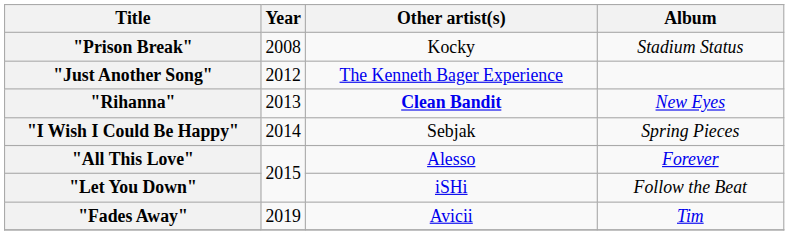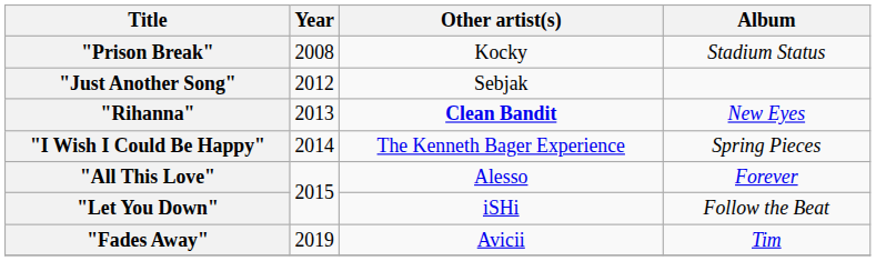 <table class="wikitable plainrowheaders" style="text-align:center;">
 <tr>
 <th scope="col" style="width:14em;">Title</th>
 <th scope="col" style="width:1em;">Year</th>
 <th scope="col" style="width:16em;">Other artist(s)</th>
 <th scope="col" style="width:10em;">Album</th>
 </tr>
 <tr>
 <th scope="row">"Prison Break"</th>
 <td>2008</td>
 <td>Kocky</td>
 <td><em>Stadium Status</em></td>
 </tr>
 <tr>
 <th scope="row">"Just Another Song"</th>
 <td>2012</td>
-<td><a href='#'>The Kenneth Bager Experience</a></td>
+<td>Sebjak</td>
 <td></td>
 </tr>
 <tr>
 <th scope="row">"Rihanna"</th>
 <td rowspan="1">2013</td>
 <td><strong><a href='#'>Clean Bandit</a></strong></td>
 <td><em><a href='#'>New Eyes</a></em></td>
 </tr>
 <tr>
 <th scope="row">"I Wish I Could Be Happy"</th>
 <td>2014</td>
-<td>Sebjak</td>
+<td><a href='#'>The Kenneth Bager Experience</a></td>
 <td><em>Spring Pieces</em></td>
 </tr>
 <tr>
 <th scope="row">"All This Love"</th>
 <td rowspan="2">2015</td>
 <td><a href='#'>Alesso</a></td>
 <td><em><a href='#'>Forever</a></em></td>
 </tr>
 <tr>
 <th scope="row">"Let You Down"</th>
 <td><a href='#'>iSHi</a></td>
 <td><em>Follow the Beat</em></td>
 </tr>
 <tr>
 <th scope="row">"Fades Away"</th>
 <td>2019</td>
 <td><a href='#'>Avicii</a></td>
 <td><em><a href='#'>Tim</a></em></td>
 </tr>
 <tr>
 </tr>
 </table>
